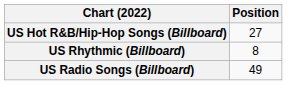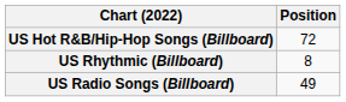 <table class="wikitable sortable plainrowheaders" style="text-align:center">
 <tr>
 <th scope="col">Chart (2022)</th>
 <th scope="col">Position</th>
 </tr>
 <tr>
 <th scope="row">US Hot R&B/Hip-Hop Songs (<em>Billboard</em>)</th>
-<td>27</td>
+<td>72</td>
 </tr>
 <tr>
 <th scope="row">US Rhythmic (<em>Billboard</em>)</th>
 <td>8</td>
 </tr>
 <tr>
 <th scope="row">US Radio Songs (<em>Billboard</em>)</th>
 <td>49</td>
 </tr>
 </table>
